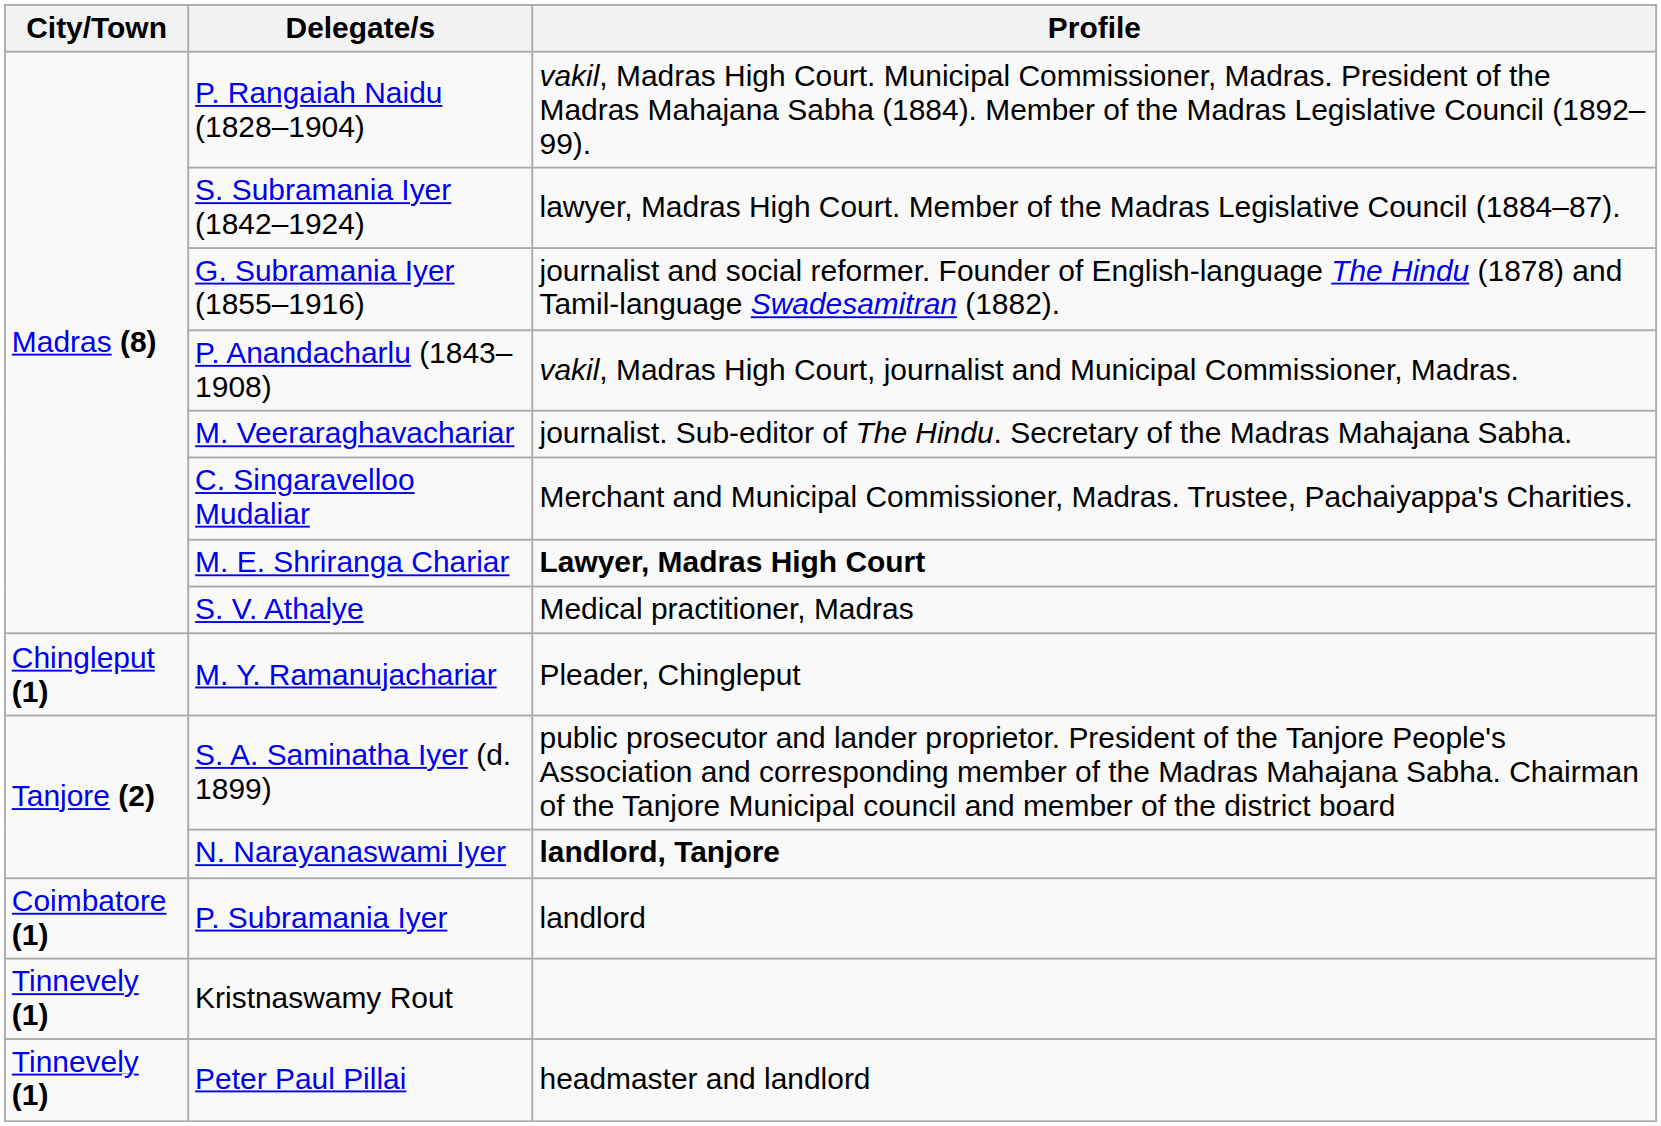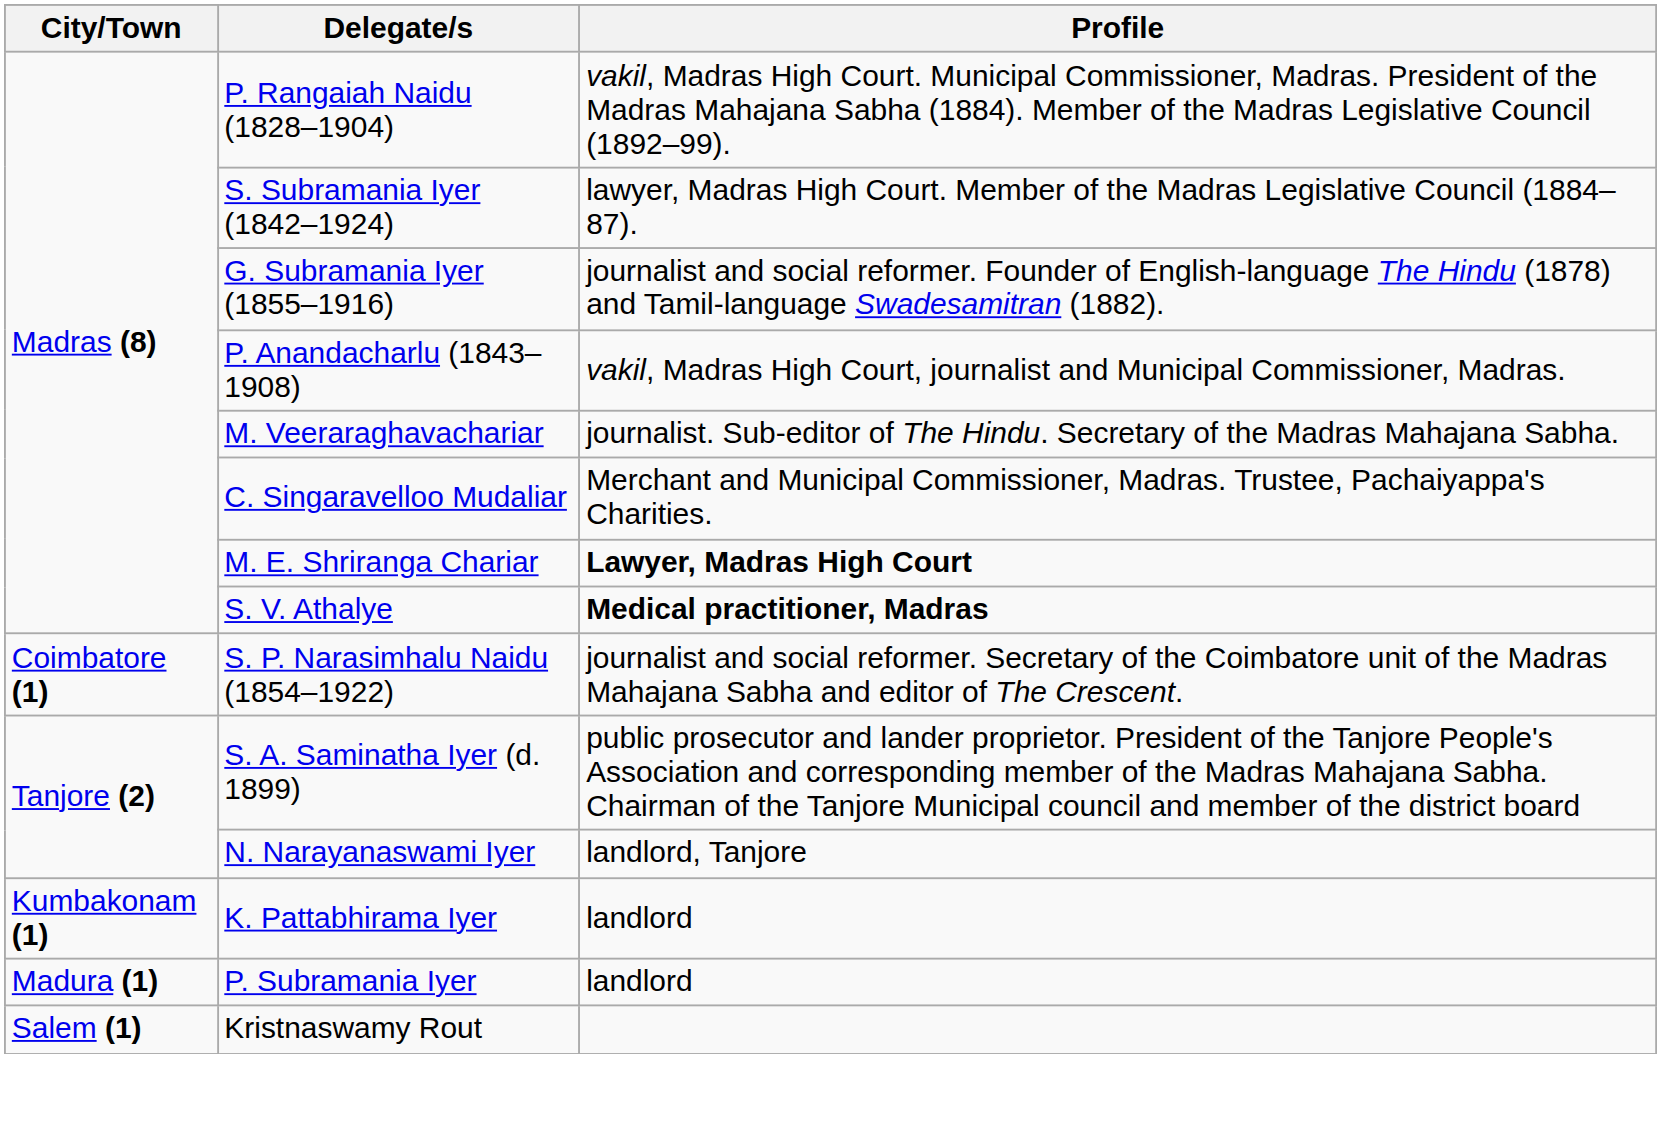 <table class="wikitable" style="margin:1em auto;">
 <tr>
 <th>City/Town</th>
 <th>Delegate/s</th>
 <th>Profile</th>
 </tr>
 <tr>
 <td rowspan="8"><a href='#'>Madras</a> <strong>(8)</strong></td>
 <td><a href='#'>P. Rangaiah Naidu</a> (1828–1904)</td>
 <td><em>vakil</em>, Madras High Court. Municipal Commissioner, Madras. President of the Madras Mahajana Sabha (1884). Member of the Madras Legislative Council (1892–99).</td>
 </tr>
 <tr>
 <td><a href='#'>S. Subramania Iyer</a> (1842–1924)</td>
 <td>lawyer, Madras High Court. Member of the Madras Legislative Council (1884–87).</td>
 </tr>
 <tr>
 <td><a href='#'>G. Subramania Iyer</a> (1855–1916)</td>
 <td>journalist and social reformer. Founder of English-language <em><a href='#'>The Hindu</a></em> (1878) and Tamil-language <em><a href='#'>Swadesamitran</a></em> (1882).</td>
 </tr>
 <tr>
 <td><a href='#'>P. Anandacharlu</a> (1843–1908)</td>
 <td><em>vakil</em>, Madras High Court, journalist and Municipal Commissioner, Madras.</td>
 </tr>
 <tr>
 <td><a href='#'>M. Veeraraghavachariar</a></td>
 <td>journalist. Sub-editor of <em>The Hindu</em>. Secretary of the Madras Mahajana Sabha.</td>
 </tr>
 <tr>
 <td><a href='#'>C. Singaravelloo Mudaliar</a></td>
 <td>Merchant and Municipal Commissioner, Madras. Trustee, Pachaiyappa's Charities.</td>
 </tr>
 <tr>
 <td><a href='#'>M. E. Shriranga Chariar</a></td>
 <td><strong>Lawyer, Madras High Court</strong></td>
 </tr>
 <tr>
 <td><a href='#'>S. V. Athalye</a></td>
-<td>Medical practitioner, Madras</td>
+<td><strong>Medical practitioner, Madras</strong></td>
 </tr>
 <tr>
-<td><a href='#'>Chingleput</a> <strong>(1)</strong></td>
-<td><a href='#'>M. Y. Ramanujachariar</a></td>
-<td>Pleader, Chingleput</td>
+<td><a href='#'>Coimbatore</a> <strong>(1)</strong></td>
+<td><a href='#'>S. P. Narasimhalu Naidu</a> (1854–1922)</td>
+<td>journalist and social reformer. Secretary of the Coimbatore unit of the Madras Mahajana Sabha and editor of <em>The Crescent</em>.</td>
 </tr>
 <tr>
 <td rowspan="2"><a href='#'>Tanjore</a> <strong>(2)</strong></td>
 <td><a href='#'>S. A. Saminatha Iyer</a> (d. 1899)</td>
 <td>public prosecutor and lander proprietor. President of the Tanjore People's Association and corresponding member of the Madras Mahajana Sabha. Chairman of the Tanjore Municipal council and member of the district board</td>
 </tr>
 <tr>
 <td><a href='#'>N. Narayanaswami Iyer</a></td>
-<td><strong>landlord, Tanjore</strong></td>
+<td>landlord, Tanjore</td>
 </tr>
 <tr>
-<td><a href='#'>Coimbatore</a> <strong>(1)</strong></td>
+<td><a href='#'>Kumbakonam</a> <strong>(1)</strong></td>
+<td><a href='#'>K. Pattabhirama Iyer</a></td>
+<td>landlord</td>
+</tr>
+<tr>
+<td><a href='#'>Madura</a> <strong>(1)</strong></td>
 <td><a href='#'>P. Subramania Iyer</a></td>
 <td>landlord</td>
 </tr>
 <tr>
-<td><a href='#'>Tinnevely</a> <strong>(1)</strong></td>
+<td><a href='#'>Salem</a> <strong>(1)</strong></td>
 <td>Kristnaswamy Rout</td>
 </tr>
-<tr>
-<td><a href='#'>Tinnevely</a> <strong>(1)</strong></td>
-<td><a href='#'>Peter Paul Pillai</a></td>
-<td>headmaster and landlord</td>
-</tr>
 </table>
